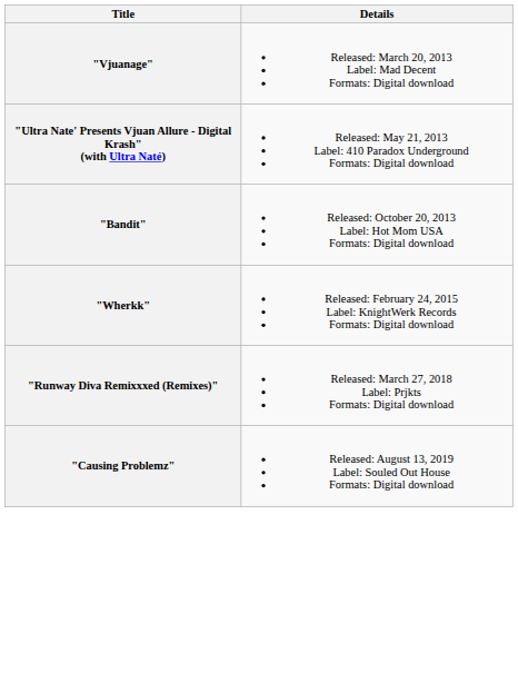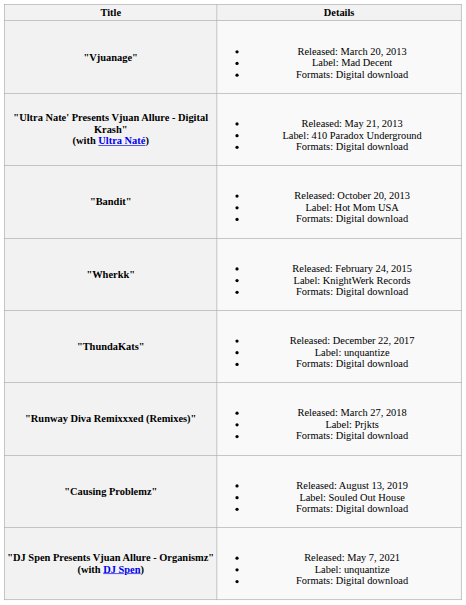 <table class="wikitable plainrowheaders" style="text-align:center;">
 <tr>
 <th scope="col" style="width:20em;">Title</th>
 <th scope="col" style="width:23em;">Details</th>
 </tr>
 <tr>
 <th scope="row">"Vjuanage" </th>
 <td><br><ul><li>Released: March 20, 2013</li><li>Label: Mad Decent</li><li>Formats: Digital download</li></ul></td>
 </tr>
 <tr>
 <th scope="row">"Ultra Nate' Presents Vjuan Allure - Digital Krash" <br><span>(with <a href='#'>Ultra Naté</a>)</span></th>
 <td><br><ul><li>Released: May 21, 2013</li><li>Label: 410 Paradox Underground</li><li>Formats: Digital download</li></ul></td>
 </tr>
 <tr>
 <th scope="row">"Bandit" </th>
 <td><br><ul><li>Released: October 20, 2013</li><li>Label: Hot Mom USA</li><li>Formats: Digital download</li></ul></td>
 </tr>
 <tr>
 <th scope="row">"Wherkk" </th>
 <td><br><ul><li>Released: February 24, 2015</li><li>Label: KnightWerk Records</li><li>Formats: Digital download</li></ul></td>
 </tr>
 <tr>
+<th scope="row">"ThundaKats" </th>
+<td><br><ul><li>Released: December 22, 2017</li><li>Label: unquantize</li><li>Formats: Digital download</li></ul></td>
+</tr>
+<tr>
 <th scope="row">"Runway Diva Remixxxed (Remixes)" </th>
 <td><br><ul><li>Released: March 27, 2018</li><li>Label: Prjkts</li><li>Formats: Digital download</li></ul></td>
 </tr>
 <tr>
 <th scope="row">"Causing Problemz" </th>
 <td><br><ul><li>Released: August 13, 2019</li><li>Label: Souled Out House</li><li>Formats: Digital download</li></ul></td>
 </tr>
+<tr>
+<th scope="row">"DJ Spen Presents Vjuan Allure - Organismz" <br><span>(with <a href='#'>DJ Spen</a>)</span></th>
+<td><br><ul><li>Released: May 7, 2021</li><li>Label: unquantize</li><li>Formats: Digital download</li></ul></td>
+</tr>
 </table>
